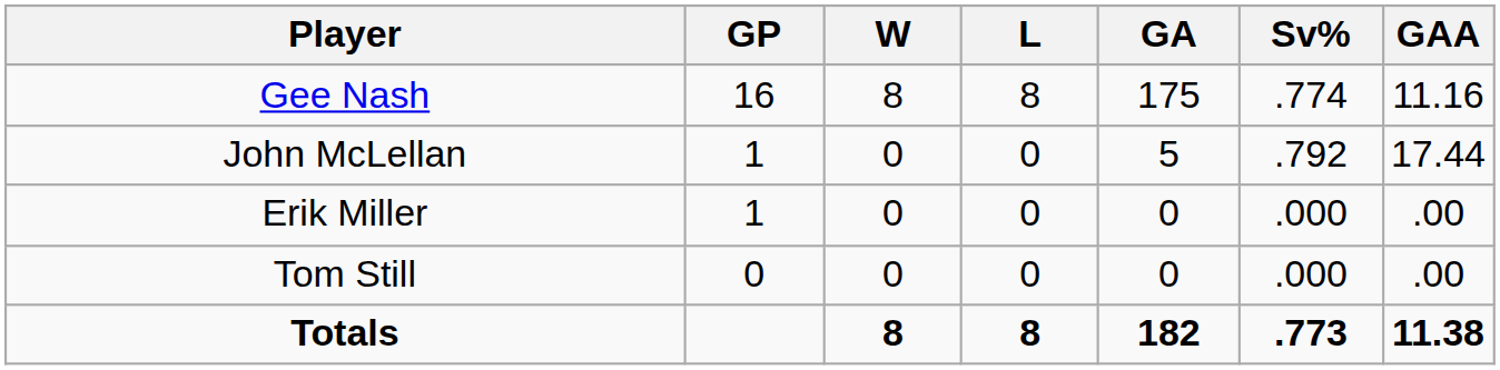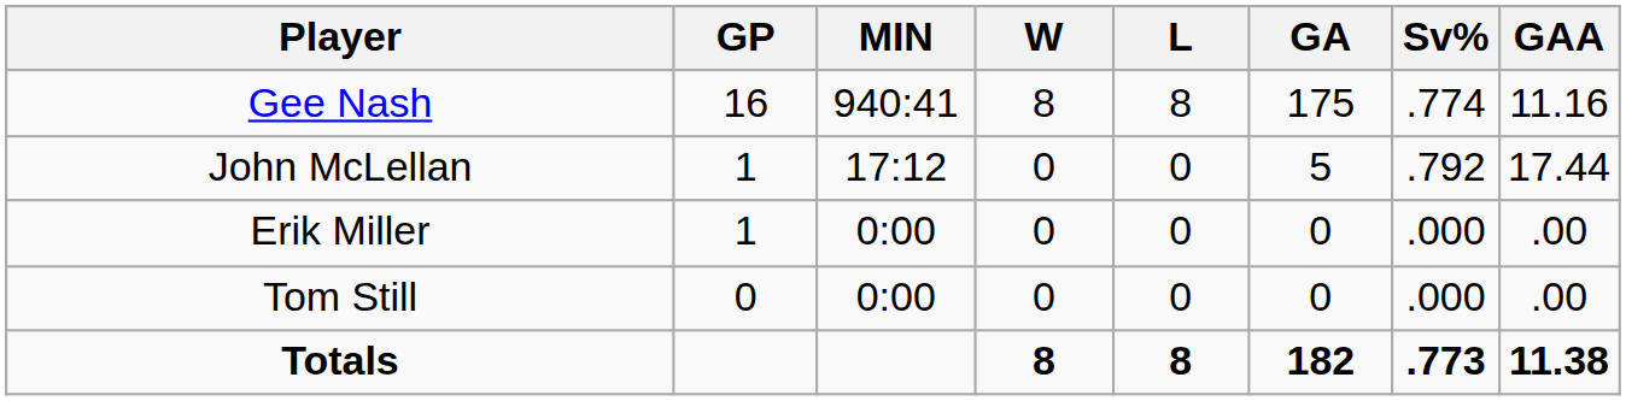 <table class="wikitable sortable" width="50%">
 <tr align="center"  bgcolor="#dddddd">
 <th width="50%">Player</th>
 <th width="10%">GP</th>
+<th width="10%">MIN</th>
 <th width="10%">W</th>
 <th width="10%">L</th>
 <th width="10%">GA</th>
 <th width="10%">Sv%</th>
 <th width="10%">GAA</th>
 </tr>
 <tr align=center>
 <td><a href='#'>Gee Nash</a></td>
 <td>16</td>
+<td>940:41</td>
 <td>8</td>
 <td>8</td>
 <td>175</td>
 <td>.774</td>
 <td>11.16</td>
 </tr>
 <tr align=center>
 <td>John McLellan</td>
 <td>1</td>
+<td>17:12</td>
 <td>0</td>
 <td>0</td>
 <td>5</td>
 <td>.792</td>
 <td>17.44</td>
 </tr>
 <tr align=center>
 <td>Erik Miller</td>
 <td>1</td>
+<td>0:00</td>
 <td>0</td>
 <td>0</td>
 <td>0</td>
 <td>.000</td>
 <td>.00</td>
 </tr>
 <tr align=center>
 <td>Tom Still</td>
 <td>0</td>
+<td>0:00</td>
 <td>0</td>
 <td>0</td>
 <td>0</td>
 <td>.000</td>
 <td>.00</td>
 </tr>
 <tr align=center>
 <td><strong>Totals</strong></td>
 <td></td>
+<td></td>
 <td><strong>8</strong></td>
 <td><strong>8</strong></td>
 <td><strong> 182</strong></td>
 <td><strong> .773</strong></td>
 <td><strong> 11.38</strong></td>
 </tr>
 </table>
